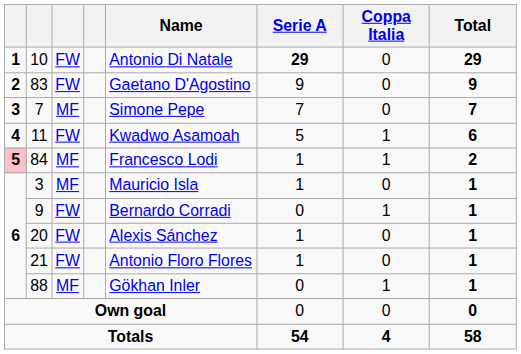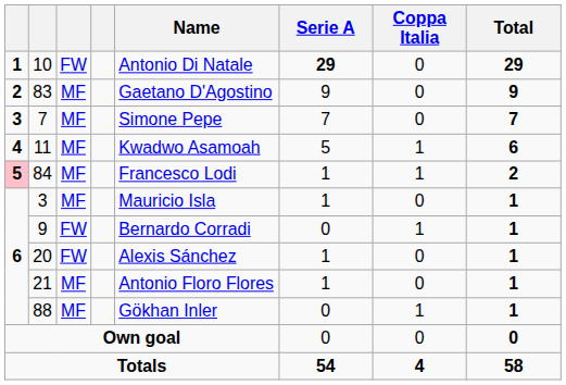 <table class="wikitable" style="text-align:center">
 <tr>
 <th width=15></th>
 <th width=15></th>
 <th width=15></th>
 <th width=15></th>
 <th width=145>Name</th>
 <th width=80><strong><a href='#'>Serie A</a></strong></th>
 <th width=80><strong><a href='#'>Coppa Italia</a></strong></th>
 <th width=80><strong>Total</strong></th>
 </tr>
 <tr>
 <td><strong>1</strong></td>
 <td>10</td>
 <td><a href='#'>FW</a></td>
 <td></td>
 <td align=left><a href='#'>Antonio Di Natale</a></td>
 <td><strong>29</strong></td>
 <td>0</td>
 <td><strong>29</strong></td>
 </tr>
 <tr>
 <td><strong>2</strong></td>
 <td>83</td>
-<td><a href='#'>FW</a></td>
+<td><a href='#'>MF</a></td>
 <td></td>
 <td align=left><a href='#'>Gaetano D'Agostino</a></td>
 <td>9</td>
 <td>0</td>
 <td><strong>9</strong></td>
 </tr>
 <tr>
 <td><strong>3</strong></td>
 <td>7</td>
 <td><a href='#'>MF</a></td>
 <td></td>
 <td align=left><a href='#'>Simone Pepe</a></td>
 <td>7</td>
 <td>0</td>
 <td><strong>7</strong></td>
 </tr>
 <tr>
 <td><strong>4</strong></td>
 <td>11</td>
-<td><a href='#'>FW</a></td>
+<td><a href='#'>MF</a></td>
 <td></td>
 <td align=left><a href='#'>Kwadwo Asamoah</a></td>
 <td>5</td>
 <td>1</td>
 <td><strong>6</strong></td>
 </tr>
 <tr>
 <td style="background: pink;"><strong>5</strong></td>
 <td>84</td>
 <td><a href='#'>MF</a></td>
 <td></td>
 <td align=left><a href='#'>Francesco Lodi</a></td>
 <td>1</td>
 <td>1</td>
 <td><strong>2</strong></td>
 </tr>
 <tr>
 <td rowspan=5><strong>6</strong></td>
 <td>3</td>
 <td><a href='#'>MF</a></td>
 <td></td>
 <td align=left><a href='#'>Mauricio Isla</a></td>
 <td>1</td>
 <td>0</td>
 <td><strong>1</strong></td>
 </tr>
 <tr>
 <td>9</td>
 <td><a href='#'>FW</a></td>
 <td></td>
 <td align=left><a href='#'>Bernardo Corradi</a></td>
 <td>0</td>
 <td>1</td>
 <td><strong>1</strong></td>
 </tr>
 <tr>
 <td>20</td>
 <td><a href='#'>FW</a></td>
 <td></td>
 <td align=left><a href='#'>Alexis Sánchez</a></td>
 <td>1</td>
 <td>0</td>
 <td><strong>1</strong></td>
 </tr>
 <tr>
 <td>21</td>
-<td><a href='#'>FW</a></td>
+<td><a href='#'>MF</a></td>
 <td></td>
 <td align=left><a href='#'>Antonio Floro Flores</a></td>
 <td>1</td>
 <td>0</td>
 <td><strong>1</strong></td>
 </tr>
 <tr>
 <td>88</td>
 <td><a href='#'>MF</a></td>
 <td></td>
 <td align=left><a href='#'>Gökhan Inler</a></td>
 <td>0</td>
 <td>1</td>
 <td><strong>1</strong></td>
 </tr>
 <tr>
 <td colspan=5><strong>Own goal</strong></td>
 <td>0</td>
 <td>0</td>
 <td><strong>0</strong></td>
 </tr>
 <tr>
 <td colspan=5><strong>Totals</strong></td>
 <td><strong>54</strong></td>
 <td><strong>4</strong></td>
 <td><strong>58</strong></td>
 </tr>
 </table>
